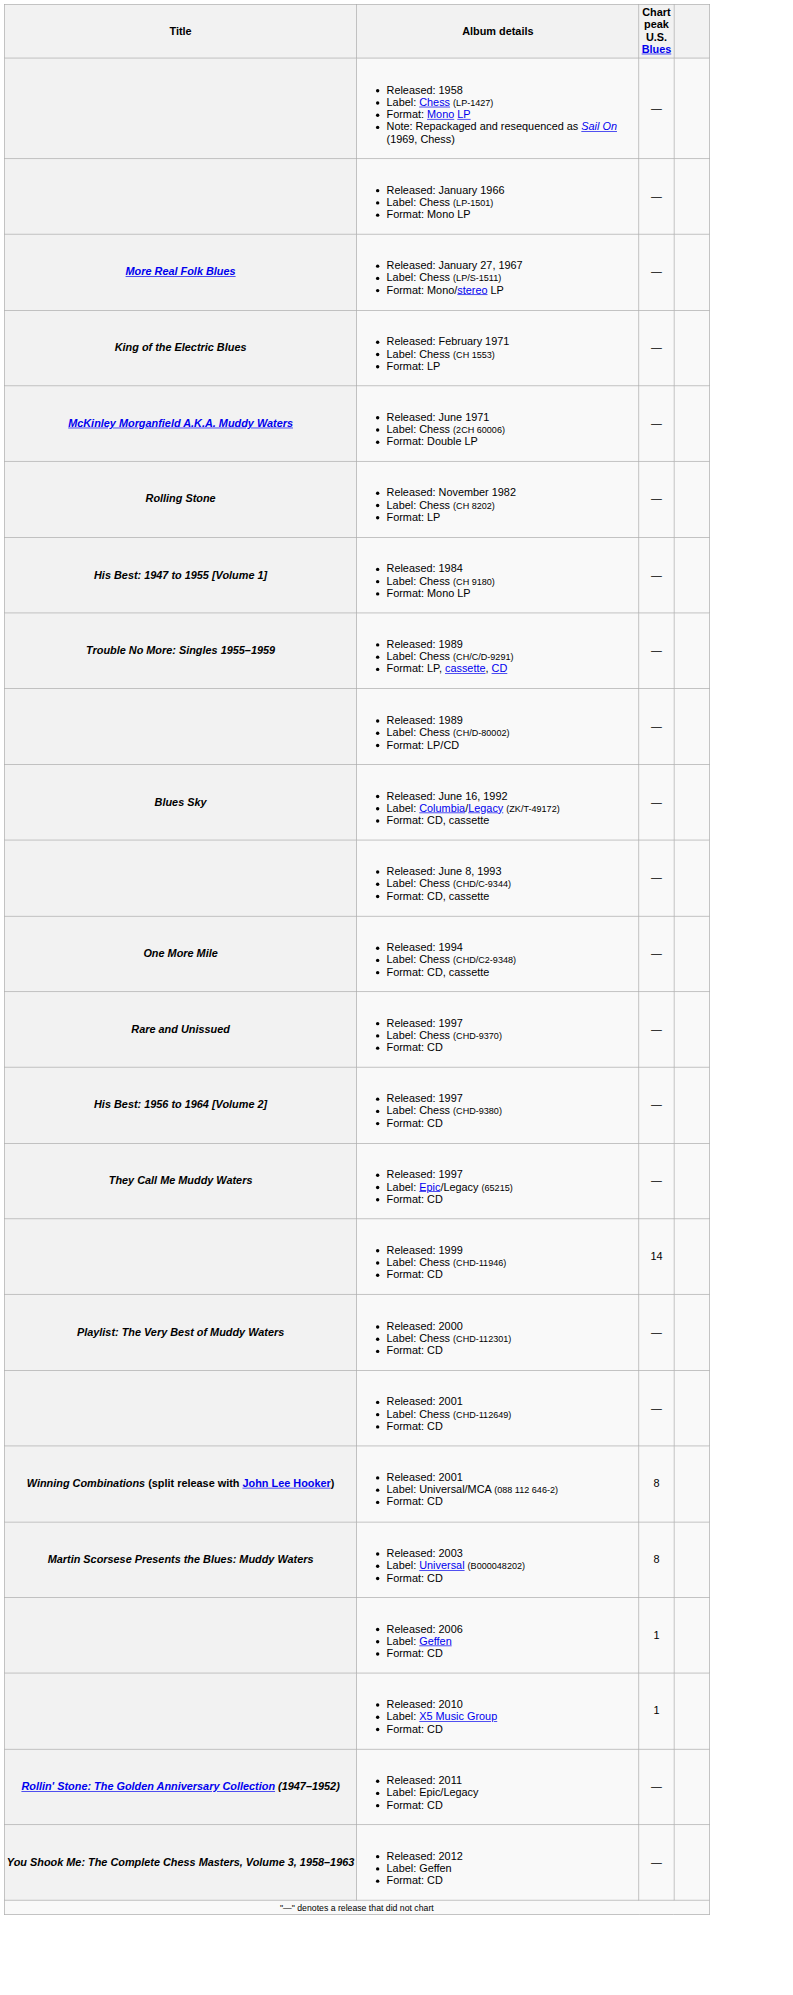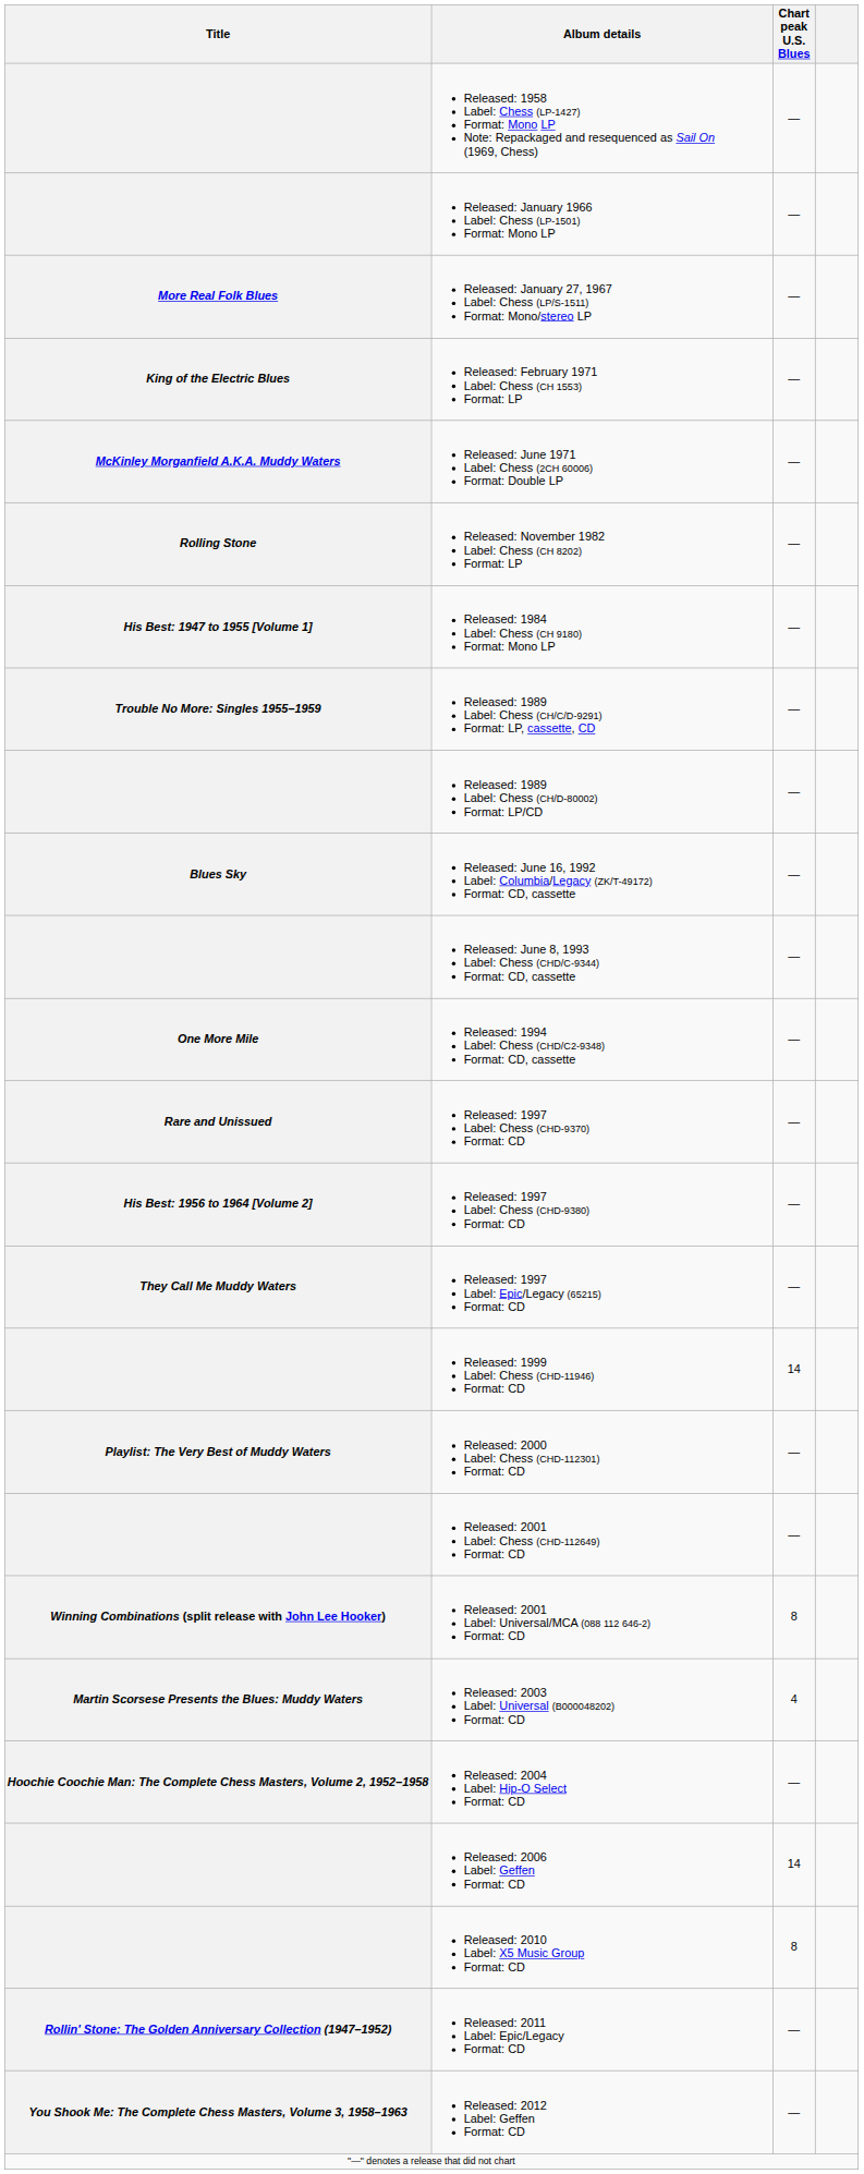 <table class="wikitable sortable plainrowheaders">
 <tr>
 <th scope="col" width=50%>Title</th>
 <th scope="col" width=% class="unsortable">Album details</th>
 <th scope="col" width=5%  data-sort-type=number>Chart<br>peak <br>U.S.<br><a href='#'>Blues</a></th>
 <th scope="col" width=5% class="unsortable"></th>
 </tr>
 <tr>
 <th scope="row"></th>
 <td><br><ul><li>Released: 1958</li><li>Label: <a href='#'>Chess</a> <small>(LP-1427)</small></li><li>Format: <a href='#'>Mono</a> <a href='#'>LP</a></li><li>Note: Repackaged and resequenced as <em><a href='#'>Sail On</a></em> <br>(1969, Chess)</li></ul></td>
 <td align="center">—</td>
 <td align="center"></td>
 </tr>
 <tr>
 <th scope="row"></th>
 <td><br><ul><li>Released: January 1966</li><li>Label: Chess <small>(LP-1501)</small></li><li>Format: Mono LP</li></ul></td>
 <td align="center">—</td>
 <td align="center"></td>
 </tr>
 <tr>
 <th scope="row"><em><a href='#'>More Real Folk Blues</a></em></th>
 <td><br><ul><li>Released: January 27, 1967</li><li>Label: Chess <small>(LP/S-1511)</small></li><li>Format: Mono/<a href='#'>stereo</a> LP</li></ul></td>
 <td align="center">—</td>
 <td align="center"></td>
 </tr>
 <tr>
 <th scope="row"><em>King of the Electric Blues</em></th>
 <td><br><ul><li>Released: February 1971</li><li>Label: Chess <small>(CH 1553)</small></li><li>Format: LP</li></ul></td>
 <td align="center">—</td>
 <td align="center"></td>
 </tr>
 <tr>
 <th scope="row"><em><a href='#'>McKinley Morganfield A.K.A. Muddy Waters</a></em></th>
 <td><br><ul><li>Released: June 1971</li><li>Label: Chess <small>(2CH 60006)</small></li><li>Format: Double LP</li></ul></td>
 <td align="center">—</td>
 <td align="center"></td>
 </tr>
 <tr>
 <th scope="row"><em>Rolling Stone</em></th>
 <td><br><ul><li>Released: November 1982</li><li>Label: Chess <small>(CH 8202)</small></li><li>Format: LP</li></ul></td>
 <td align="center">—</td>
 <td align="center"></td>
 </tr>
 <tr>
 <th scope="row"><em>His Best: 1947 to 1955 [Volume 1]</em></th>
 <td><br><ul><li>Released: 1984</li><li>Label: Chess <small>(CH 9180)</small></li><li>Format: Mono LP</li></ul></td>
 <td align="center">—</td>
 <td align="center"></td>
 </tr>
 <tr>
 <th scope="row"><em>Trouble No More: Singles 1955–1959</em></th>
 <td><br><ul><li>Released: 1989</li><li>Label: Chess <small>(CH/C/D-9291)</small></li><li>Format: LP, <a href='#'>cassette</a>, <a href='#'>CD</a></li></ul></td>
 <td align="center">—</td>
 <td align="center"></td>
 </tr>
 <tr>
 <th scope="row"></th>
 <td><br><ul><li>Released: 1989</li><li>Label: Chess <small>(CH/D-80002)</small></li><li>Format: LP/CD</li></ul></td>
 <td align="center">—</td>
 <td align="center"></td>
 </tr>
 <tr>
 <th scope="row"><em>Blues Sky</em></th>
 <td><br><ul><li>Released: June 16, 1992</li><li>Label: <a href='#'>Columbia</a>/<a href='#'>Legacy</a> <small>(ZK/T-49172)</small></li><li>Format: CD, cassette</li></ul></td>
 <td align="center">—</td>
 <td align="center"></td>
 </tr>
 <tr>
 <th scope="row"></th>
 <td><br><ul><li>Released: June 8, 1993</li><li>Label: Chess <small>(CHD/C-9344)</small></li><li>Format: CD, cassette</li></ul></td>
 <td align="center">—</td>
 <td align="center"></td>
 </tr>
 <tr>
 <th scope="row"><em>One More Mile</em></th>
 <td><br><ul><li>Released: 1994</li><li>Label: Chess <small>(CHD/C2-9348)</small></li><li>Format: CD, cassette</li></ul></td>
 <td align="center">—</td>
 <td align="center"></td>
 </tr>
 <tr>
 <th scope="row"><em>Rare and Unissued</em></th>
 <td><br><ul><li>Released: 1997</li><li>Label: Chess <small>(CHD-9370)</small></li><li>Format: CD</li></ul></td>
 <td align="center">—</td>
 <td align="center"></td>
 </tr>
 <tr>
 <th scope="row"><em>His Best: 1956 to 1964 [Volume 2]</em></th>
 <td><br><ul><li>Released: 1997</li><li>Label: Chess <small>(CHD-9380)</small></li><li>Format: CD</li></ul></td>
 <td align="center">—</td>
 <td align="center"></td>
 </tr>
 <tr>
 <th scope="row"><em>They Call Me Muddy Waters</em></th>
 <td><br><ul><li>Released: 1997</li><li>Label: <a href='#'>Epic</a>/Legacy <small>(65215)</small></li><li>Format: CD</li></ul></td>
 <td align="center">—</td>
 <td align="center"></td>
 </tr>
 <tr>
 <th scope="row"></th>
 <td><br><ul><li>Released: 1999</li><li>Label: Chess <small>(CHD-11946)</small></li><li>Format: CD</li></ul></td>
 <td align="center">14</td>
 <td align="center"></td>
 </tr>
 <tr>
 <th scope="row"><em>Playlist: The Very Best of Muddy Waters</em></th>
 <td><br><ul><li>Released: 2000</li><li>Label: Chess <small>(CHD-112301)</small></li><li>Format: CD</li></ul></td>
 <td align="center">—</td>
 <td align="center"></td>
 </tr>
 <tr>
 <th scope="row"></th>
 <td><br><ul><li>Released: 2001</li><li>Label: Chess <small>(CHD-112649)</small></li><li>Format: CD</li></ul></td>
 <td align="center">—</td>
 <td align="center"></td>
 </tr>
 <tr>
 <th scope="row"><em>Winning Combinations</em> (split release with <a href='#'>John Lee Hooker</a>)</th>
 <td><br><ul><li>Released: 2001</li><li>Label: Universal/MCA <small>(088 112 646-2)</small></li><li>Format: CD</li></ul></td>
 <td align="center">8</td>
 <td align="center"></td>
 </tr>
 <tr>
 <th scope="row"><em>Martin Scorsese Presents the Blues: Muddy Waters</em></th>
 <td><br><ul><li>Released: 2003</li><li>Label: <a href='#'>Universal</a> <small>(B000048202)</small></li><li>Format: CD</li></ul></td>
-<td align="center">8</td>
+<td align="center">4</td>
+<td align="center"></td>
+</tr>
+<tr>
+<th scope="row"><em>Hoochie Coochie Man: The Complete Chess Masters, Volume 2, 1952–1958</em></th>
+<td><br><ul><li>Released: 2004</li><li>Label: <a href='#'>Hip-O Select</a></li><li>Format: CD</li></ul></td>
+<td align="center">—</td>
 <td align="center"></td>
 </tr>
 <tr>
 <th scope="row"></th>
 <td><br><ul><li>Released: 2006</li><li>Label: <a href='#'>Geffen</a></li><li>Format: CD</li></ul></td>
-<td align="center">1</td>
+<td align="center">14</td>
 <td align="center"></td>
 </tr>
 <tr>
 <th scope="row"></th>
 <td><br><ul><li>Released: 2010</li><li>Label:  <a href='#'>X5 Music Group</a> <small></small></li><li>Format: CD</li></ul></td>
-<td align="center">1</td>
+<td align="center">8</td>
 <td align="center"></td>
 </tr>
 <tr>
 <th scope="row"><em><a href='#'>Rollin' Stone: The Golden Anniversary Collection</a> (1947–1952)</em></th>
 <td><br><ul><li>Released: 2011</li><li>Label: Epic/Legacy</li><li>Format: CD</li></ul></td>
 <td align="center">—</td>
 <td align="center"></td>
 </tr>
 <tr>
 <th scope="row"><em>You Shook Me: The Complete Chess Masters, Volume 3, 1958–1963</em></th>
 <td><br><ul><li>Released: 2012</li><li>Label: Geffen</li><li>Format: CD</li></ul></td>
 <td align="center">—</td>
 <td align="center"></td>
 </tr>
 <tr class="sortbottom">
 <td align="center" colspan="4" style="font-size: 80%">"—" denotes a release that did not chart</td>
 </tr>
 </table>
